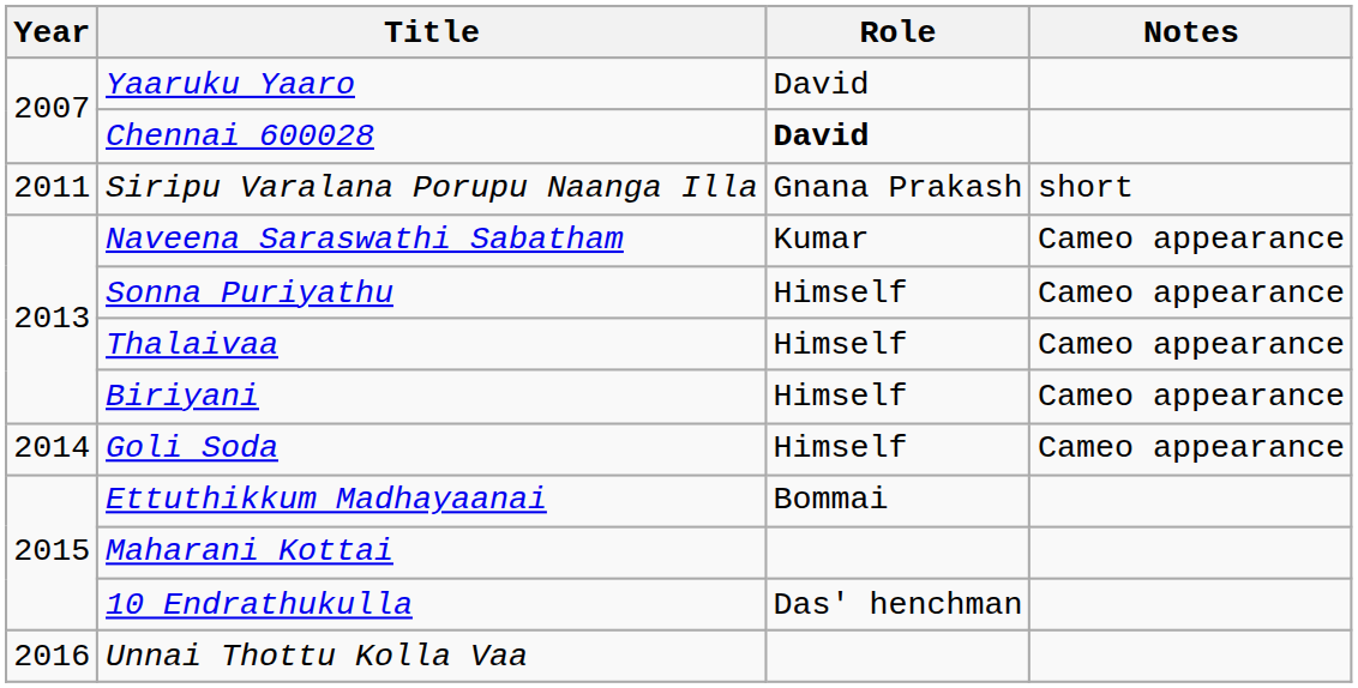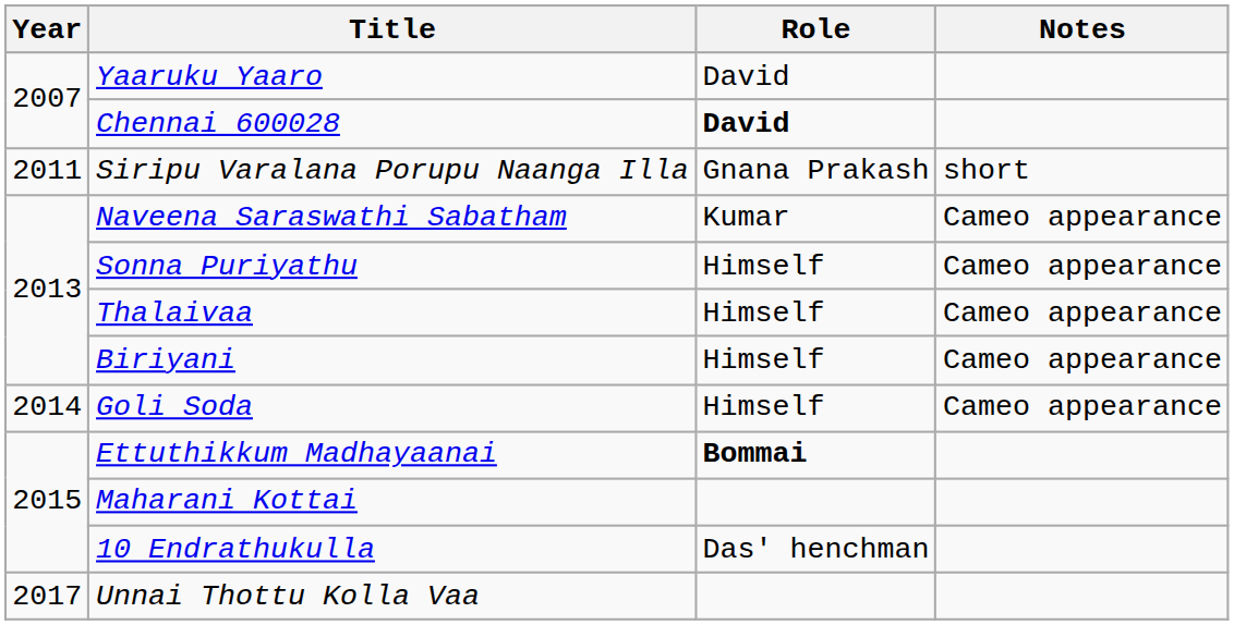 <table class="wikitable sortable plainrowheaders">
 <tr style="background:#ccc; text-align:center;">
 <th scope="col">Year</th>
 <th scope="col">Title</th>
 <th scope="col">Role</th>
 <th scope="col">Notes</th>
 </tr>
 <tr>
 <td rowspan="2">2007</td>
 <td><em><a href='#'>Yaaruku Yaaro</a></em></td>
 <td>David</td>
 <td></td>
 </tr>
 <tr>
 <td><em><a href='#'>Chennai 600028</a></em></td>
 <td><strong>David</strong></td>
 <td></td>
 </tr>
 <tr>
 <td>2011</td>
 <td><em>Siripu Varalana Porupu Naanga Illa</em></td>
 <td>Gnana Prakash</td>
 <td>short</td>
 </tr>
 <tr>
 <td rowspan="4">2013</td>
 <td><em><a href='#'>Naveena Saraswathi Sabatham</a></em></td>
 <td>Kumar</td>
 <td>Cameo appearance</td>
 </tr>
 <tr>
 <td><em><a href='#'>Sonna Puriyathu</a></em></td>
 <td>Himself</td>
 <td>Cameo appearance</td>
 </tr>
 <tr>
 <td><em><a href='#'>Thalaivaa</a></em></td>
 <td>Himself</td>
 <td>Cameo appearance</td>
 </tr>
 <tr>
 <td><em><a href='#'>Biriyani</a></em></td>
 <td>Himself</td>
 <td>Cameo appearance</td>
 </tr>
 <tr>
 <td>2014</td>
 <td><em><a href='#'>Goli Soda</a></em></td>
 <td>Himself</td>
 <td>Cameo appearance</td>
 </tr>
 <tr>
 <td rowspan="3">2015</td>
 <td><em><a href='#'>Ettuthikkum Madhayaanai</a></em></td>
-<td>Bommai</td>
+<td><strong>Bommai</strong></td>
 <td></td>
 </tr>
 <tr>
 <td><em><a href='#'>Maharani Kottai</a></em></td>
 <td></td>
 <td></td>
 </tr>
 <tr>
 <td><em><a href='#'>10 Endrathukulla</a></em></td>
 <td>Das' henchman</td>
 <td></td>
 </tr>
 <tr>
-<td>2016</td>
+<td>2017</td>
 <td><em>Unnai Thottu Kolla Vaa</em></td>
 <td></td>
 <td></td>
 </tr>
 </table>
